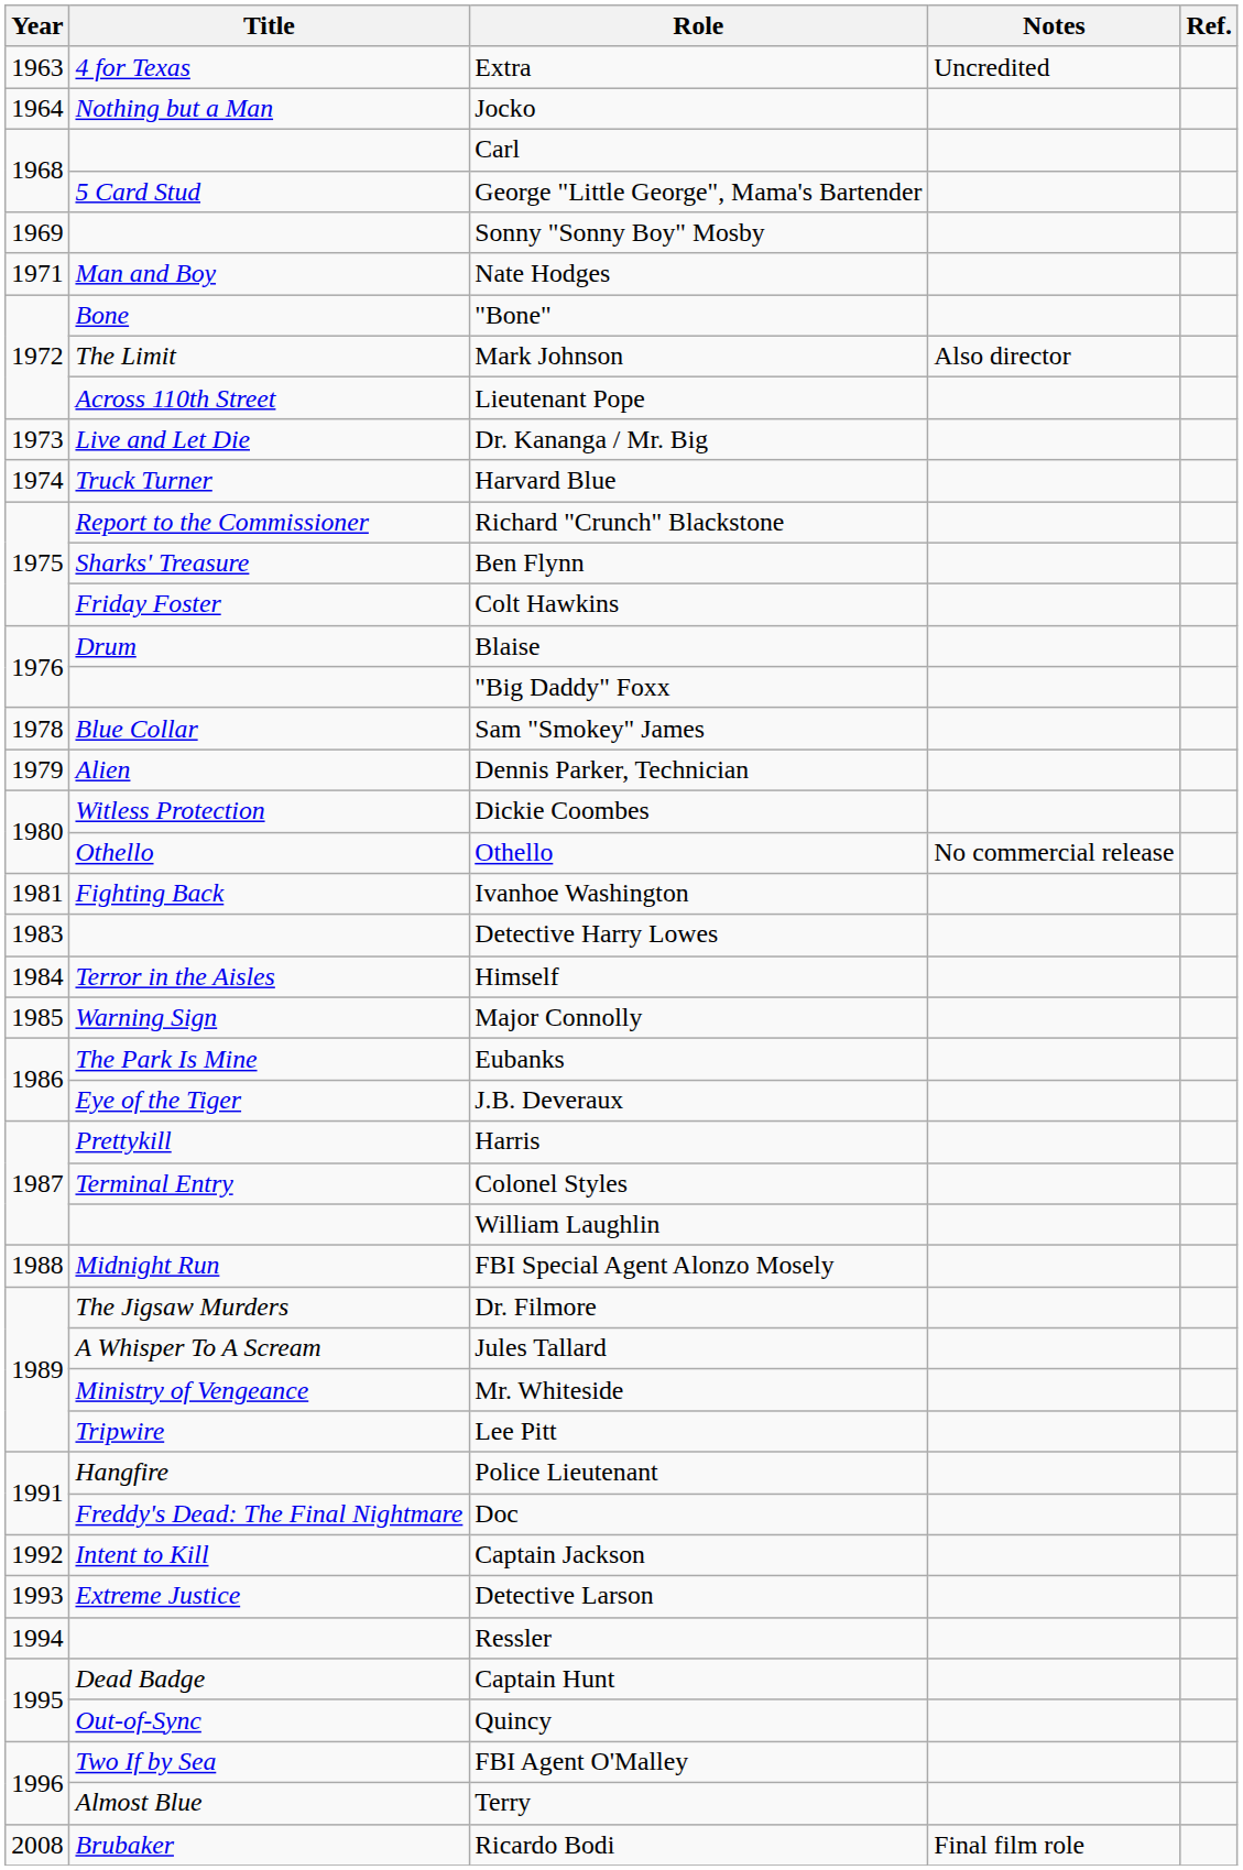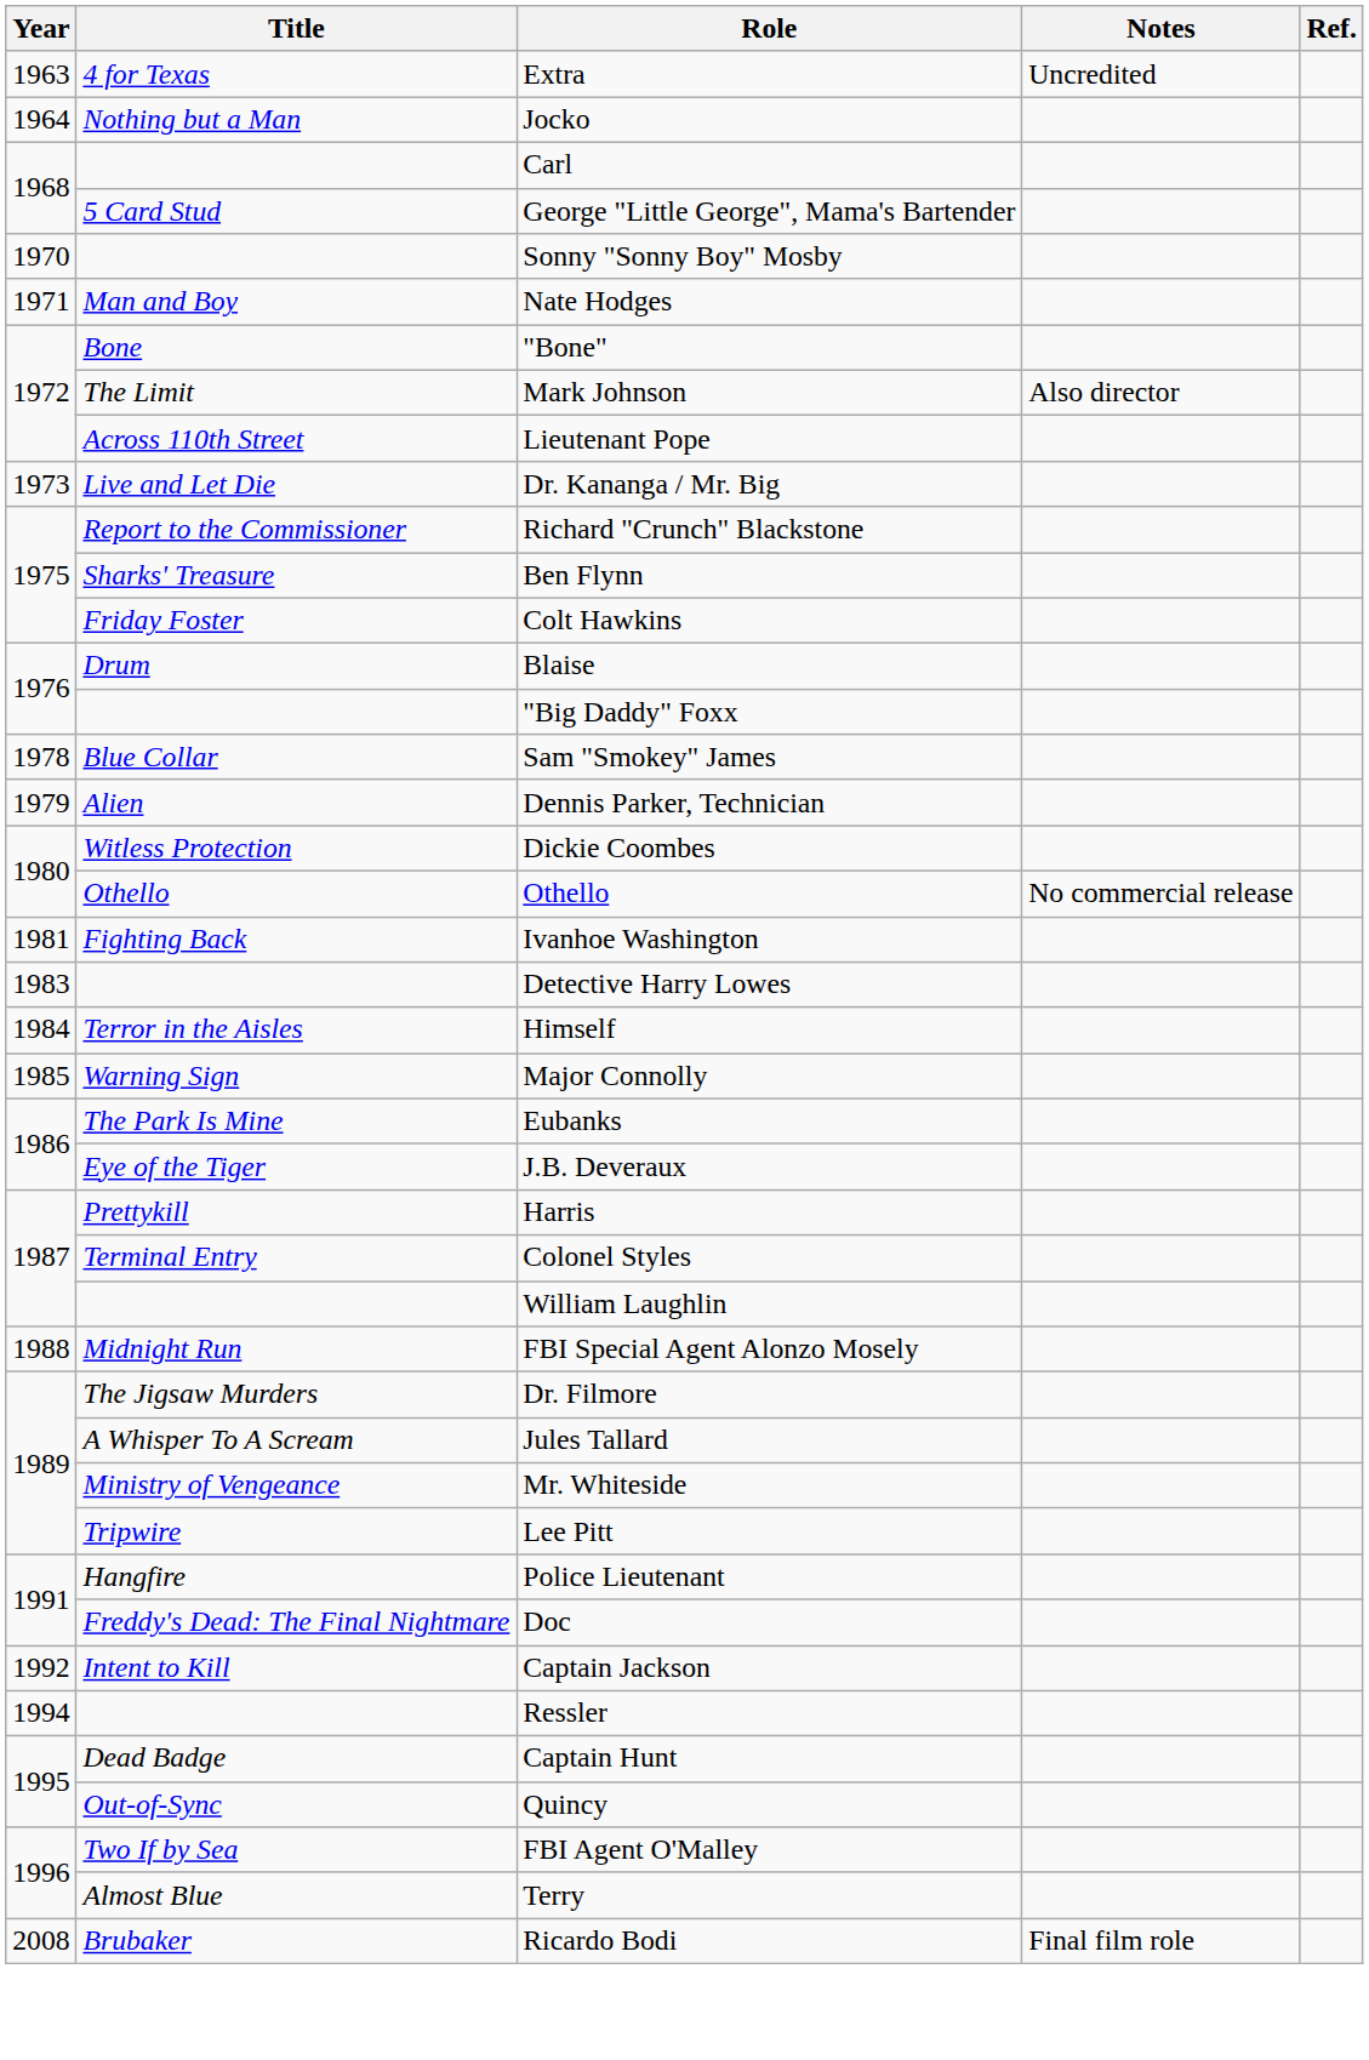 <table class="wikitable sortable">
 <tr>
 <th>Year</th>
 <th>Title</th>
 <th>Role</th>
 <th class="unsortable">Notes</th>
 <th class="unsortable">Ref.</th>
 </tr>
 <tr>
 <td>1963</td>
 <td><em><a href='#'>4 for Texas</a></em></td>
 <td>Extra</td>
 <td>Uncredited</td>
 <td></td>
 </tr>
 <tr>
 <td>1964</td>
 <td><em><a href='#'>Nothing but a Man</a></em></td>
 <td>Jocko</td>
 <td></td>
 <td></td>
 </tr>
 <tr>
 <td rowspan="2">1968</td>
 <td><em></em></td>
 <td>Carl</td>
 <td></td>
 <td></td>
 </tr>
 <tr>
 <td><em><a href='#'>5 Card Stud</a></em></td>
 <td>George "Little George", Mama's Bartender</td>
 <td></td>
 <td></td>
 </tr>
 <tr>
-<td>1969</td>
+<td>1970</td>
 <td><em></em></td>
 <td>Sonny "Sonny Boy" Mosby</td>
 <td></td>
 <td></td>
 </tr>
 <tr>
 <td>1971</td>
 <td><em><a href='#'>Man and Boy</a></em></td>
 <td>Nate Hodges</td>
 <td></td>
 <td></td>
 </tr>
 <tr>
 <td rowspan="3">1972</td>
 <td><em><a href='#'>Bone</a></em></td>
 <td>"Bone"</td>
 <td></td>
 <td></td>
 </tr>
 <tr>
 <td><em>The Limit</em></td>
 <td>Mark Johnson</td>
 <td>Also director</td>
 <td></td>
 </tr>
 <tr>
 <td><em><a href='#'>Across 110th Street</a></em></td>
 <td>Lieutenant Pope</td>
 <td></td>
 <td></td>
 </tr>
 <tr>
 <td>1973</td>
 <td><em><a href='#'>Live and Let Die</a></em></td>
 <td>Dr. Kananga / Mr. Big</td>
-<td></td>
-<td></td>
-</tr>
-<tr>
-<td>1974</td>
-<td><em><a href='#'>Truck Turner</a></em></td>
-<td>Harvard Blue</td>
 <td></td>
 <td></td>
 </tr>
 <tr>
 <td rowspan="3">1975</td>
 <td><em><a href='#'>Report to the Commissioner</a></em></td>
 <td>Richard "Crunch" Blackstone</td>
 <td></td>
 <td></td>
 </tr>
 <tr>
 <td><em><a href='#'>Sharks' Treasure</a></em></td>
 <td>Ben Flynn</td>
 <td></td>
 <td></td>
 </tr>
 <tr>
 <td><em><a href='#'>Friday Foster</a></em></td>
 <td>Colt Hawkins</td>
 <td></td>
 <td></td>
 </tr>
 <tr>
 <td rowspan="2">1976</td>
 <td><em><a href='#'>Drum</a></em></td>
 <td>Blaise</td>
 <td></td>
 <td></td>
 </tr>
 <tr>
 <td><em></em></td>
 <td>"Big Daddy" Foxx</td>
 <td></td>
 <td></td>
 </tr>
 <tr>
 <td>1978</td>
 <td><em><a href='#'>Blue Collar</a></em></td>
 <td>Sam "Smokey" James</td>
 <td></td>
 <td></td>
 </tr>
 <tr>
 <td>1979</td>
 <td><em><a href='#'>Alien</a></em></td>
 <td>Dennis Parker, Technician</td>
 <td></td>
 <td></td>
 </tr>
 <tr>
 <td rowspan="2">1980</td>
 <td><em><a href='#'>Witless Protection</a></em></td>
 <td>Dickie Coombes</td>
 <td></td>
 <td></td>
 </tr>
 <tr>
 <td><em><a href='#'>Othello</a></em></td>
 <td><a href='#'>Othello</a></td>
 <td>No commercial release</td>
 <td></td>
 </tr>
 <tr>
 <td>1981</td>
 <td><em><a href='#'>Fighting Back</a></em></td>
 <td>Ivanhoe Washington</td>
 <td></td>
 <td></td>
 </tr>
 <tr>
 <td>1983</td>
 <td><em></em></td>
 <td>Detective Harry Lowes</td>
 <td></td>
 <td></td>
 </tr>
 <tr>
 <td>1984</td>
 <td><em><a href='#'>Terror in the Aisles</a></em></td>
 <td>Himself</td>
 <td></td>
 <td></td>
 </tr>
 <tr>
 <td>1985</td>
 <td><em><a href='#'>Warning Sign</a></em></td>
 <td>Major Connolly</td>
 <td></td>
 <td></td>
 </tr>
 <tr>
 <td rowspan="2">1986</td>
 <td><em><a href='#'>The Park Is Mine</a></em></td>
 <td>Eubanks</td>
 <td></td>
 <td></td>
 </tr>
 <tr>
 <td><em><a href='#'>Eye of the Tiger</a></em></td>
 <td>J.B. Deveraux</td>
 <td></td>
 <td></td>
 </tr>
 <tr>
 <td rowspan="3">1987</td>
 <td><em><a href='#'>Prettykill</a></em></td>
 <td>Harris</td>
 <td></td>
 <td></td>
 </tr>
 <tr>
 <td><em><a href='#'>Terminal Entry</a></em></td>
 <td>Colonel Styles</td>
 <td></td>
 <td></td>
 </tr>
 <tr>
 <td><em></em></td>
 <td>William Laughlin</td>
 <td></td>
 <td></td>
 </tr>
 <tr>
 <td>1988</td>
 <td><em><a href='#'>Midnight Run</a></em></td>
 <td>FBI Special Agent Alonzo Mosely</td>
 <td></td>
 <td></td>
 </tr>
 <tr>
 <td rowspan="4">1989</td>
 <td><em>The Jigsaw Murders</em></td>
 <td>Dr. Filmore</td>
 <td></td>
 <td></td>
 </tr>
 <tr>
 <td><em>A Whisper To A Scream</em></td>
 <td>Jules Tallard</td>
 <td></td>
 <td></td>
 </tr>
 <tr>
 <td><em><a href='#'>Ministry of Vengeance</a></em></td>
 <td>Mr. Whiteside</td>
 <td></td>
 <td></td>
 </tr>
 <tr>
 <td><em><a href='#'>Tripwire</a></em></td>
 <td>Lee Pitt</td>
 <td></td>
 <td></td>
 </tr>
 <tr>
 <td rowspan="2">1991</td>
 <td><em>Hangfire</em></td>
 <td>Police Lieutenant</td>
 <td></td>
 <td></td>
 </tr>
 <tr>
 <td><em><a href='#'>Freddy's Dead: The Final Nightmare</a></em></td>
 <td>Doc</td>
 <td></td>
 <td></td>
 </tr>
 <tr>
 <td>1992</td>
 <td><em><a href='#'>Intent to Kill</a></em></td>
 <td>Captain Jackson</td>
 <td></td>
 <td></td>
 </tr>
 <tr>
-<td>1993</td>
-<td><em><a href='#'>Extreme Justice</a></em></td>
-<td>Detective Larson</td>
-<td></td>
-<td></td>
-</tr>
-<tr>
 <td>1994</td>
 <td><em></em></td>
 <td>Ressler</td>
 <td></td>
 <td></td>
 </tr>
 <tr>
 <td rowspan="2">1995</td>
 <td><em>Dead Badge</em></td>
 <td>Captain Hunt</td>
 <td></td>
 <td></td>
 </tr>
 <tr>
 <td><em><a href='#'>Out-of-Sync</a></em></td>
 <td>Quincy</td>
 <td></td>
 <td></td>
 </tr>
 <tr>
 <td rowspan="2">1996</td>
 <td><em><a href='#'>Two If by Sea</a></em></td>
 <td>FBI Agent O'Malley</td>
 <td></td>
 <td></td>
 </tr>
 <tr>
 <td><em>Almost Blue</em></td>
 <td>Terry</td>
 <td></td>
 <td></td>
 </tr>
 <tr>
 <td>2008</td>
 <td><em><a href='#'>Brubaker</a></em></td>
 <td>Ricardo Bodi</td>
 <td>Final film role</td>
 <td></td>
 </tr>
 </table>
